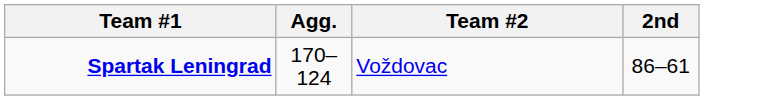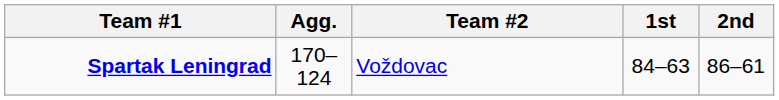 <table class=wikitable style="text-align:center">
 <tr>
 <th width=200>Team #1</th>
 <th width=50>Agg.</th>
 <th width=200>Team #2</th>
+<th width=50>1st</th>
 <th width=50>2nd</th>
 </tr>
 <tr>
 <td align=right><strong><a href='#'>Spartak Leningrad</a></strong> </td>
 <td align=center>170–124</td>
 <td align=left> <a href='#'>Voždovac</a></td>
+<td align=center>84–63</td>
 <td align=center>86–61</td>
 </tr>
 </table>
